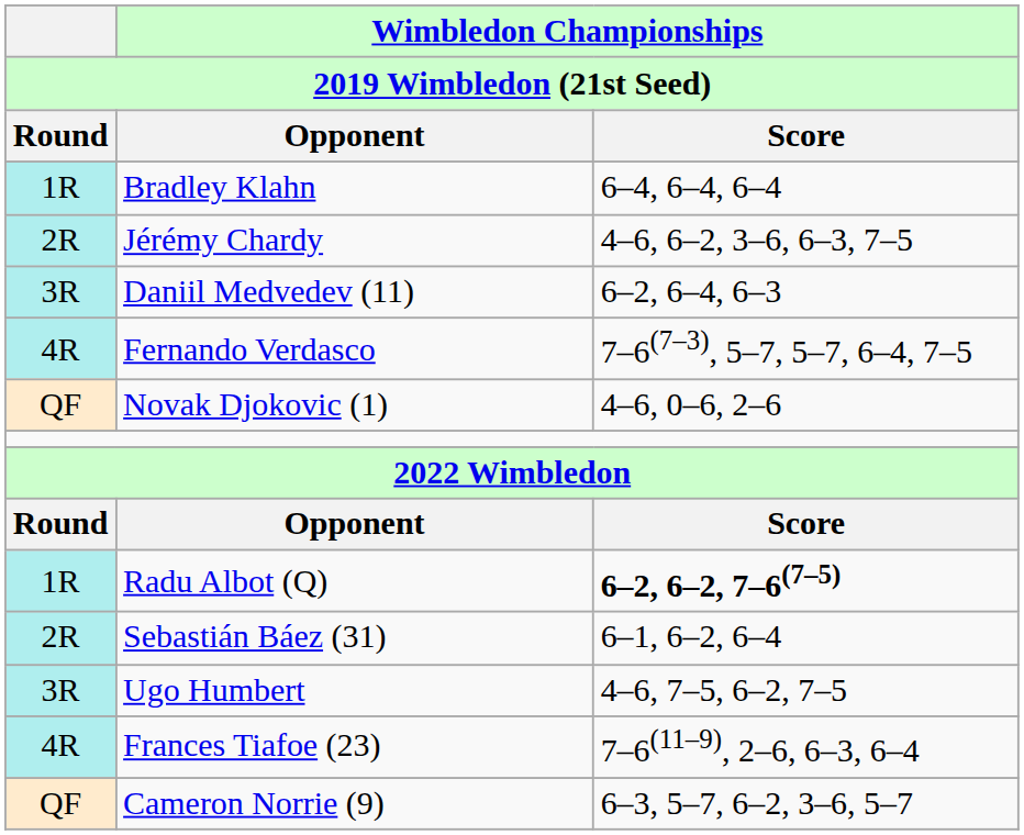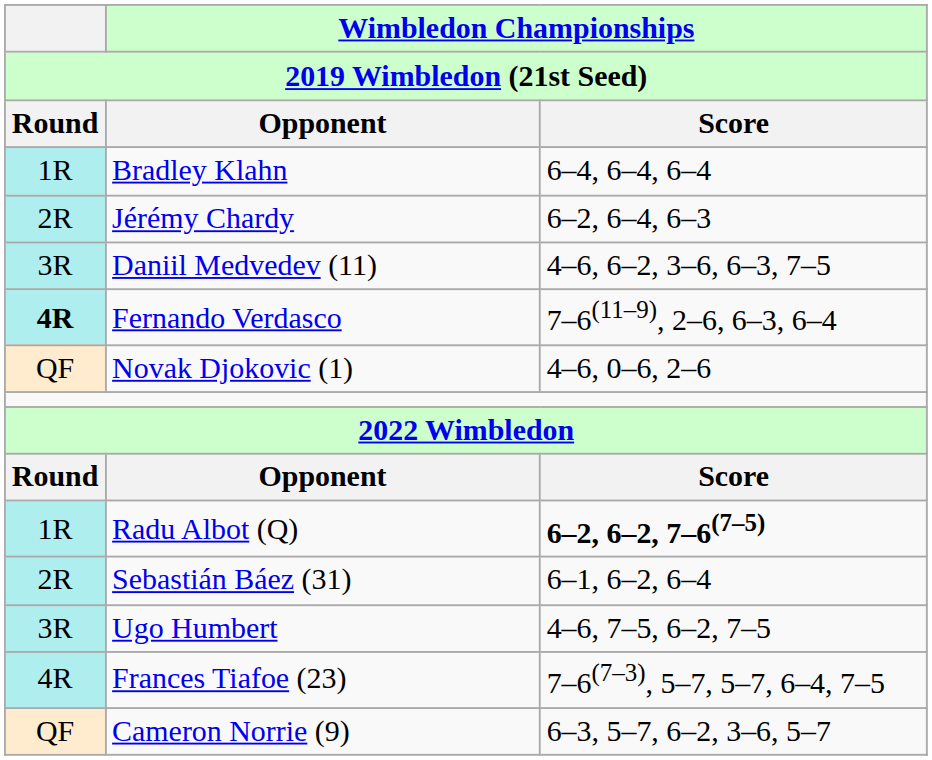 <table class="wikitable collapsible collapsed">
 <tr>
 <th></th>
 <th colspan=2 style="background:#cfc;"><a href='#'>Wimbledon Championships</a></th>
 </tr>
 <tr>
 <th colspan=3 style="background:#cfc;"><a href='#'>2019 Wimbledon</a> (21st Seed)</th>
 </tr>
 <tr>
 <th>Round</th>
 <th width=225>Opponent</th>
 <th width=200>Score</th>
 </tr>
 <tr>
 <td style="text-align:center; background:#afeeee;">1R</td>
 <td> <a href='#'>Bradley Klahn</a></td>
 <td>6–4, 6–4, 6–4</td>
 </tr>
 <tr>
 <td style="text-align:center; background:#afeeee;">2R</td>
 <td> <a href='#'>Jérémy Chardy</a></td>
-<td>4–6, 6–2, 3–6, 6–3, 7–5</td>
+<td>6–2, 6–4, 6–3</td>
 </tr>
 <tr>
 <td style="text-align:center; background:#afeeee;">3R</td>
 <td> <a href='#'>Daniil Medvedev</a> (11)</td>
-<td>6–2, 6–4, 6–3</td>
+<td>4–6, 6–2, 3–6, 6–3, 7–5</td>
 </tr>
 <tr>
-<td style="text-align:center; background:#afeeee;">4R</td>
+<td style="text-align:center; background:#afeeee;"><strong>4R</strong></td>
 <td> <a href='#'>Fernando Verdasco</a></td>
-<td>7–6<sup>(7–3)</sup>, 5–7, 5–7, 6–4, 7–5</td>
+<td>7–6<sup>(11–9)</sup>, 2–6, 6–3, 6–4</td>
 </tr>
 <tr>
 <td style="text-align:center; background:#ffebcd;">QF</td>
 <td> <a href='#'>Novak Djokovic</a> (1)</td>
 <td>4–6, 0–6, 2–6</td>
 </tr>
 <tr>
 <td colspan=3></td>
 </tr>
 <tr>
 <th colspan=3 style="background:#cfc;"><a href='#'>2022 Wimbledon</a></th>
 </tr>
 <tr>
 <th>Round</th>
 <th width=225>Opponent</th>
 <th width=200>Score</th>
 </tr>
 <tr>
 <td style="text-align:center; background:#afeeee;">1R</td>
 <td> <a href='#'>Radu Albot</a> (Q)</td>
 <td><strong>6–2, 6–2, 7–6<sup>(7–5)</sup></strong></td>
 </tr>
 <tr>
 <td style="text-align:center; background:#afeeee;">2R</td>
 <td> <a href='#'>Sebastián Báez</a> (31)</td>
 <td>6–1, 6–2, 6–4</td>
 </tr>
 <tr>
 <td style="text-align:center; background:#afeeee;">3R</td>
 <td> <a href='#'>Ugo Humbert</a></td>
 <td>4–6, 7–5, 6–2, 7–5</td>
 </tr>
 <tr>
 <td style="text-align:center; background:#afeeee;">4R</td>
 <td> <a href='#'>Frances Tiafoe</a> (23)</td>
-<td>7–6<sup>(11–9)</sup>, 2–6, 6–3, 6–4</td>
+<td>7–6<sup>(7–3)</sup>, 5–7, 5–7, 6–4, 7–5</td>
 </tr>
 <tr>
 <td style="text-align:center; background:#ffebcd;">QF</td>
 <td> <a href='#'>Cameron Norrie</a> (9)</td>
 <td>6–3, 5–7, 6–2, 3–6, 5–7</td>
 </tr>
 </table>
